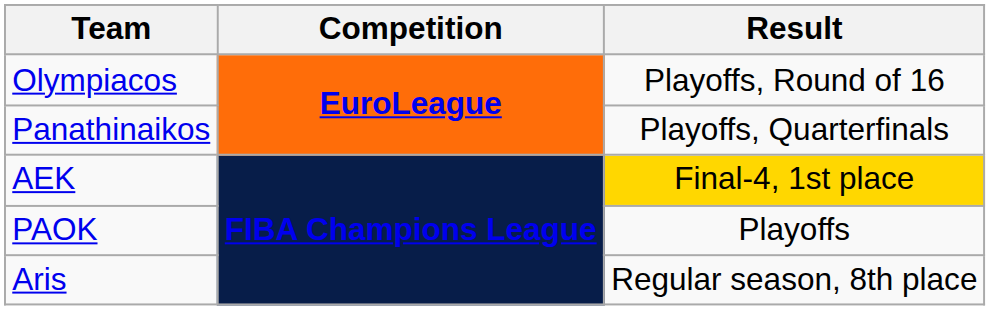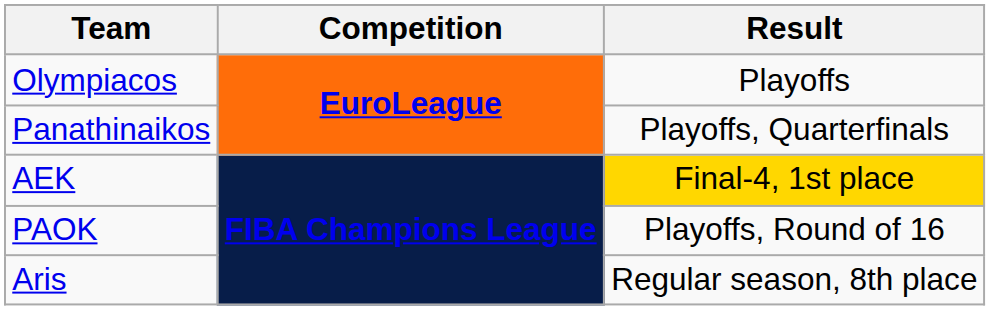 <table class="wikitable sortable">
 <tr>
 <th>Team</th>
 <th>Competition</th>
 <th>Result</th>
 </tr>
 <tr>
 <td><a href='#'>Olympiacos</a></td>
 <td rowspan="2" style="background:#ff6d09;color:#ffffff;text-align:center"><strong><a href='#'><span>EuroLeague</span></a></strong></td>
-<td style="text-align:center">Playoffs, Round of 16</td>
+<td style="text-align:center">Playoffs</td>
 </tr>
 <tr>
 <td><a href='#'>Panathinaikos</a></td>
 <td style="text-align:center">Playoffs, Quarterfinals</td>
 </tr>
 <tr>
 <td><a href='#'>AEK</a></td>
 <td rowspan="3" style="background-color:#071D49;color:#D0D3D4;text-align:center"><strong><a href='#'><span>FIBA Champions League</span></a></strong></td>
 <td style="background:#FFD700;text-align:center">Final-4, 1st place</td>
 </tr>
 <tr>
 <td><a href='#'>PAOK</a></td>
-<td style="text-align:center">Playoffs</td>
+<td style="text-align:center">Playoffs, Round of 16</td>
 </tr>
 <tr>
 <td><a href='#'>Aris</a></td>
 <td style="text-align:center">Regular season, 8th place</td>
 </tr>
 </table>
